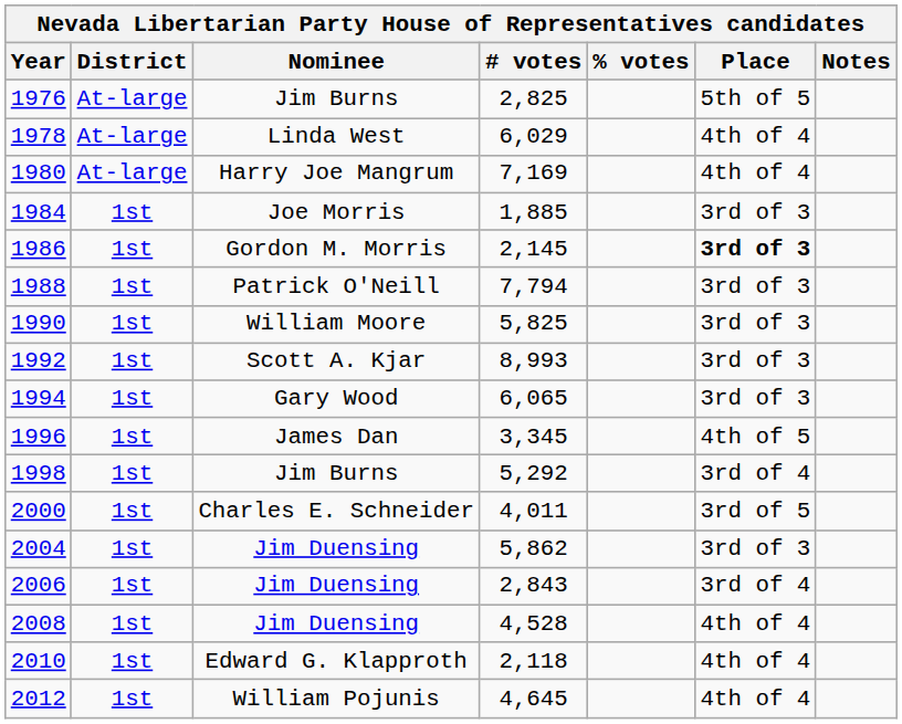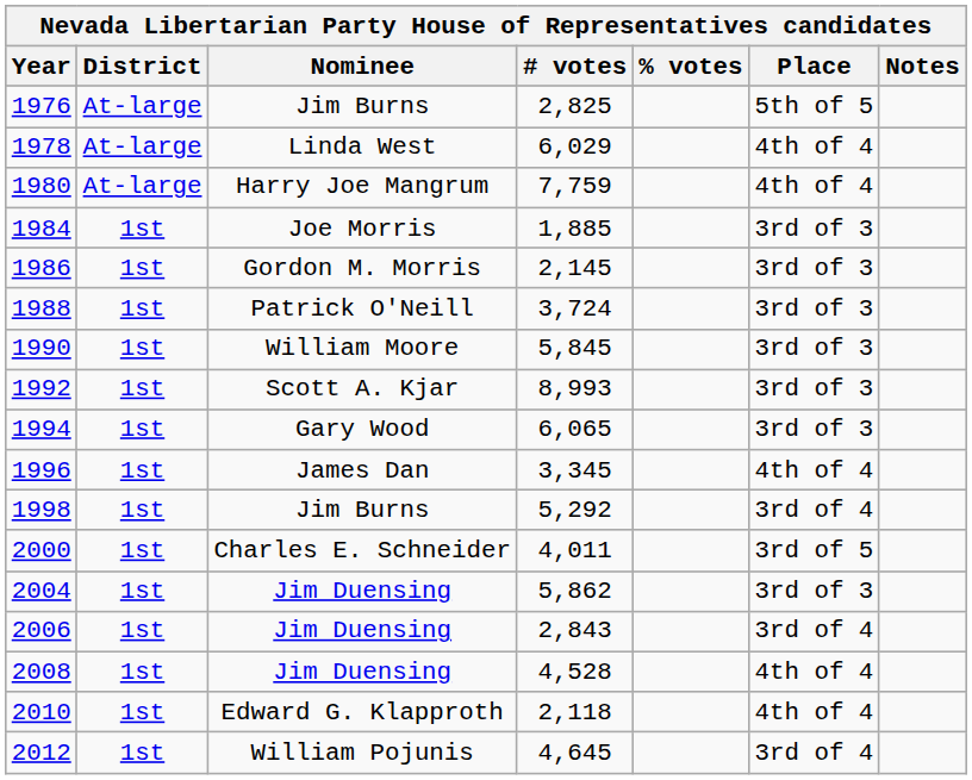 <table class=wikitable style="text-align:center;">
 <tr style="background:lightgrey;">
 <th colspan="9">Nevada Libertarian Party House of Representatives candidates</th>
 </tr>
 <tr style="background:lightgrey;">
 <th>Year</th>
 <th>District</th>
 <th>Nominee</th>
 <th># votes</th>
 <th>% votes</th>
 <th>Place</th>
 <th>Notes</th>
 </tr>
 <tr>
 <td><a href='#'>1976</a></td>
 <td><a href='#'>At-large</a></td>
 <td>Jim Burns</td>
 <td>2,825</td>
 <td></td>
 <td>5th of 5</td>
 <td></td>
 </tr>
 <tr>
 <td><a href='#'>1978</a></td>
 <td><a href='#'>At-large</a></td>
 <td>Linda West</td>
 <td>6,029</td>
 <td></td>
 <td>4th of 4</td>
 <td></td>
 </tr>
 <tr>
 <td><a href='#'>1980</a></td>
 <td><a href='#'>At-large</a></td>
 <td>Harry Joe Mangrum</td>
-<td>7,169</td>
+<td>7,759</td>
 <td></td>
 <td>4th of 4</td>
 <td></td>
 </tr>
 <tr>
 <td><a href='#'>1984</a></td>
 <td><a href='#'>1st</a></td>
 <td>Joe Morris</td>
 <td>1,885</td>
 <td></td>
 <td>3rd of 3</td>
 <td></td>
 </tr>
 <tr>
 <td><a href='#'>1986</a></td>
 <td><a href='#'>1st</a></td>
 <td>Gordon M. Morris</td>
 <td>2,145</td>
 <td></td>
-<td><strong>3rd of 3</strong></td>
+<td>3rd of 3</td>
 <td></td>
 </tr>
 <tr>
 <td><a href='#'>1988</a></td>
 <td><a href='#'>1st</a></td>
 <td>Patrick O'Neill</td>
-<td>7,794</td>
+<td>3,724</td>
 <td></td>
 <td>3rd of 3</td>
 <td></td>
 </tr>
 <tr>
 <td><a href='#'>1990</a></td>
 <td><a href='#'>1st</a></td>
 <td>William Moore</td>
-<td>5,825</td>
+<td>5,845</td>
 <td></td>
 <td>3rd of 3</td>
 <td></td>
 </tr>
 <tr>
 <td><a href='#'>1992</a></td>
 <td><a href='#'>1st</a></td>
 <td>Scott A. Kjar</td>
 <td>8,993</td>
 <td></td>
 <td>3rd of 3</td>
 <td></td>
 </tr>
 <tr>
 <td><a href='#'>1994</a></td>
 <td><a href='#'>1st</a></td>
 <td>Gary Wood</td>
 <td>6,065</td>
 <td></td>
 <td>3rd of 3</td>
 <td></td>
 </tr>
 <tr>
 <td><a href='#'>1996</a></td>
 <td><a href='#'>1st</a></td>
 <td>James Dan</td>
 <td>3,345</td>
 <td></td>
-<td>4th of 5</td>
+<td>4th of 4</td>
 <td></td>
 </tr>
 <tr>
 <td><a href='#'>1998</a></td>
 <td><a href='#'>1st</a></td>
 <td>Jim Burns</td>
 <td>5,292</td>
 <td></td>
 <td>3rd of 4</td>
 <td></td>
 </tr>
 <tr>
 <td><a href='#'>2000</a></td>
 <td><a href='#'>1st</a></td>
 <td>Charles E. Schneider</td>
 <td>4,011</td>
 <td></td>
 <td>3rd of 5</td>
 <td></td>
 </tr>
 <tr>
 <td><a href='#'>2004</a></td>
 <td><a href='#'>1st</a></td>
 <td><a href='#'>Jim Duensing</a></td>
 <td>5,862</td>
 <td></td>
 <td>3rd of 3</td>
 <td></td>
 </tr>
 <tr>
 <td><a href='#'>2006</a></td>
 <td><a href='#'>1st</a></td>
 <td><a href='#'>Jim Duensing</a></td>
 <td>2,843</td>
 <td></td>
 <td>3rd of 4</td>
 <td></td>
 </tr>
 <tr>
 <td><a href='#'>2008</a></td>
 <td><a href='#'>1st</a></td>
 <td><a href='#'>Jim Duensing</a></td>
 <td>4,528</td>
 <td></td>
 <td>4th of 4</td>
 <td></td>
 </tr>
 <tr>
 <td><a href='#'>2010</a></td>
 <td><a href='#'>1st</a></td>
 <td>Edward G. Klapproth</td>
 <td>2,118</td>
 <td></td>
 <td>4th of 4</td>
 <td></td>
 </tr>
 <tr>
 <td><a href='#'>2012</a></td>
 <td><a href='#'>1st</a></td>
 <td>William Pojunis</td>
 <td>4,645</td>
 <td></td>
-<td>4th of 4</td>
+<td>3rd of 4</td>
 <td></td>
 </tr>
 </table>
